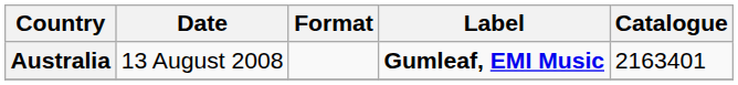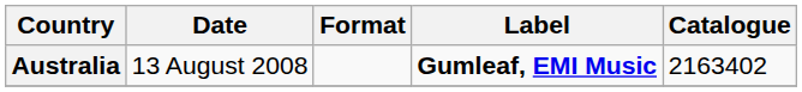 <table class="wikitable plainrowheaders">
 <tr>
 <th scope="col">Country</th>
 <th scope="col">Date</th>
 <th scope="col">Format</th>
 <th scope="col">Label</th>
 <th scope="col">Catalogue</th>
 </tr>
 <tr>
 <th scope="row">Australia</th>
 <td>13 August 2008</td>
 <td></td>
 <td><strong>Gumleaf, <a href='#'>EMI Music</a></strong></td>
-<td>2163401</td>
+<td>2163402</td>
 </tr>
 <tr>
 </tr>
 </table>
